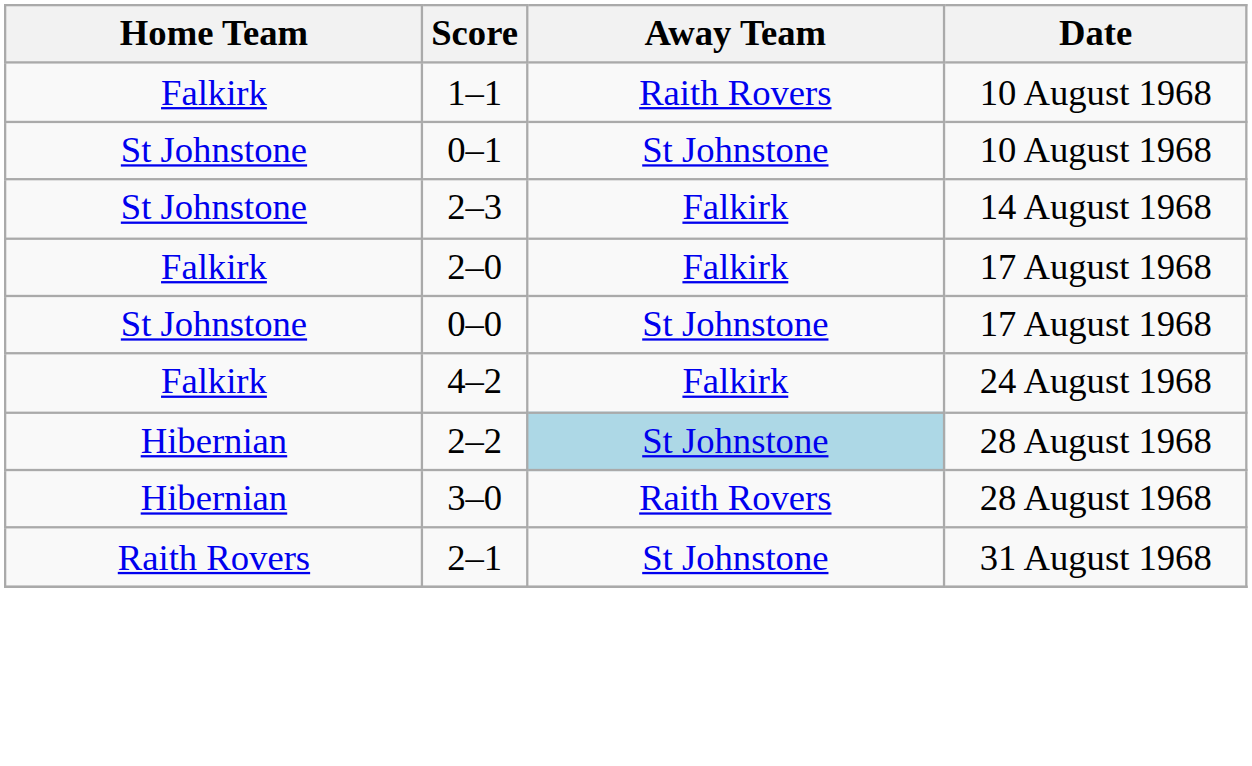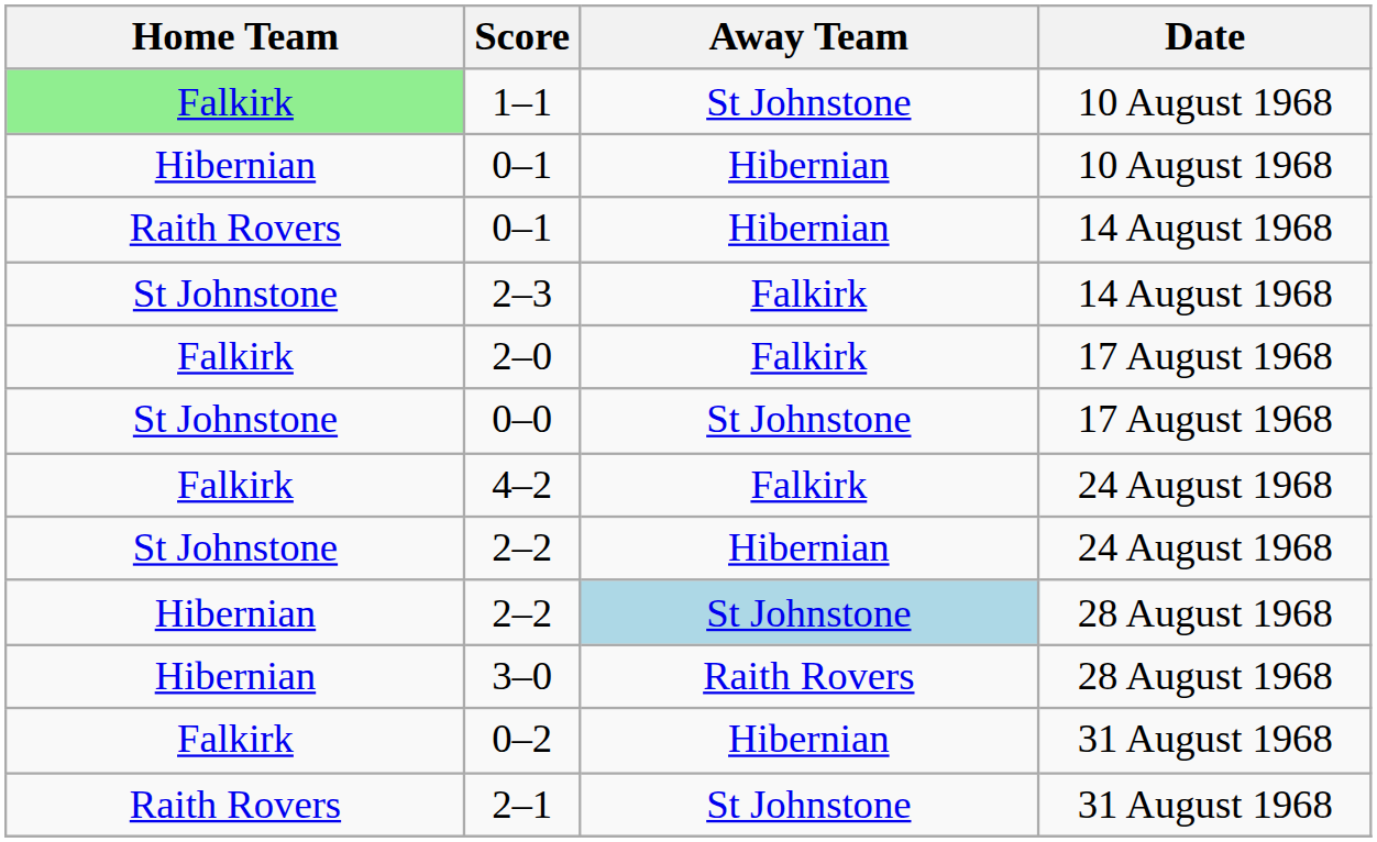 <table class="wikitable" style="text-align:center;">
 <tr>
 <th width=175>Home Team</th>
 <th width=20>Score</th>
 <th width=175>Away Team</th>
 <th width= 125>Date</th>
 </tr>
 <tr>
-<td><a href='#'>Falkirk</a></td>
+<td style="background: lightgreen;"><a href='#'>Falkirk</a></td>
 <td>1–1</td>
-<td><a href='#'>Raith Rovers</a></td>
+<td><a href='#'>St Johnstone</a></td>
 <td>10 August 1968</td>
 </tr>
 <tr>
-<td><a href='#'>St Johnstone</a></td>
+<td><a href='#'>Hibernian</a></td>
 <td>0–1</td>
-<td><a href='#'>St Johnstone</a></td>
+<td><a href='#'>Hibernian</a></td>
 <td>10 August 1968</td>
+</tr>
+<tr>
+<td><a href='#'>Raith Rovers</a></td>
+<td>0–1</td>
+<td><a href='#'>Hibernian</a></td>
+<td>14 August 1968</td>
 </tr>
 <tr>
 <td><a href='#'>St Johnstone</a></td>
 <td>2–3</td>
 <td><a href='#'>Falkirk</a></td>
 <td>14 August 1968</td>
 </tr>
 <tr>
 <td><a href='#'>Falkirk</a></td>
 <td>2–0</td>
 <td><a href='#'>Falkirk</a></td>
 <td>17 August 1968</td>
 </tr>
 <tr>
 <td><a href='#'>St Johnstone</a></td>
 <td>0–0</td>
 <td><a href='#'>St Johnstone</a></td>
 <td>17 August 1968</td>
 </tr>
 <tr>
 <td><a href='#'>Falkirk</a></td>
 <td>4–2</td>
 <td><a href='#'>Falkirk</a></td>
 <td>24 August 1968</td>
 </tr>
 <tr>
+<td><a href='#'>St Johnstone</a></td>
+<td>2–2</td>
+<td><a href='#'>Hibernian</a></td>
+<td>24 August 1968</td>
+</tr>
+<tr>
 <td><a href='#'>Hibernian</a></td>
 <td>2–2</td>
 <td style="background: lightblue;"><a href='#'>St Johnstone</a></td>
 <td>28 August 1968</td>
 </tr>
 <tr>
 <td><a href='#'>Hibernian</a></td>
 <td>3–0</td>
 <td><a href='#'>Raith Rovers</a></td>
 <td>28 August 1968</td>
 </tr>
 <tr>
+<td><a href='#'>Falkirk</a></td>
+<td>0–2</td>
+<td><a href='#'>Hibernian</a></td>
+<td>31 August 1968</td>
+</tr>
+<tr>
 <td><a href='#'>Raith Rovers</a></td>
 <td>2–1</td>
 <td><a href='#'>St Johnstone</a></td>
 <td>31 August 1968</td>
 </tr>
 <tr>
 </tr>
 </table>
